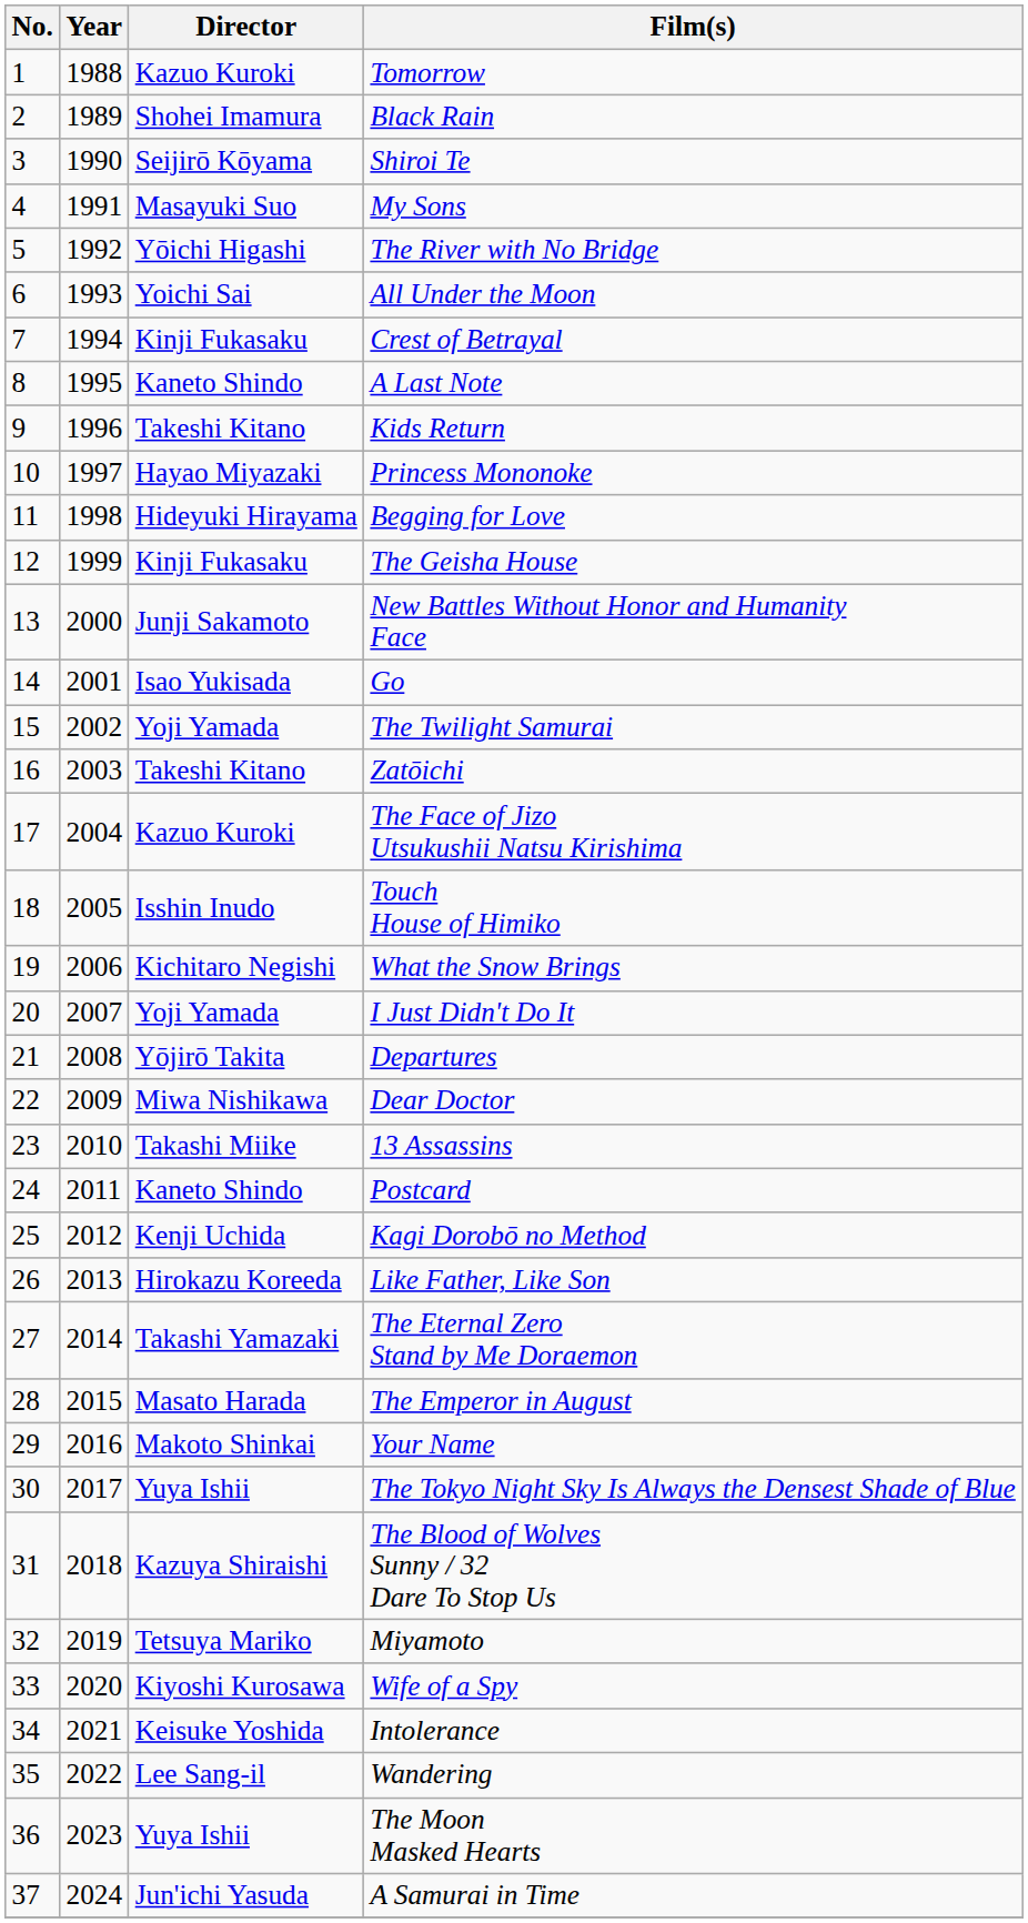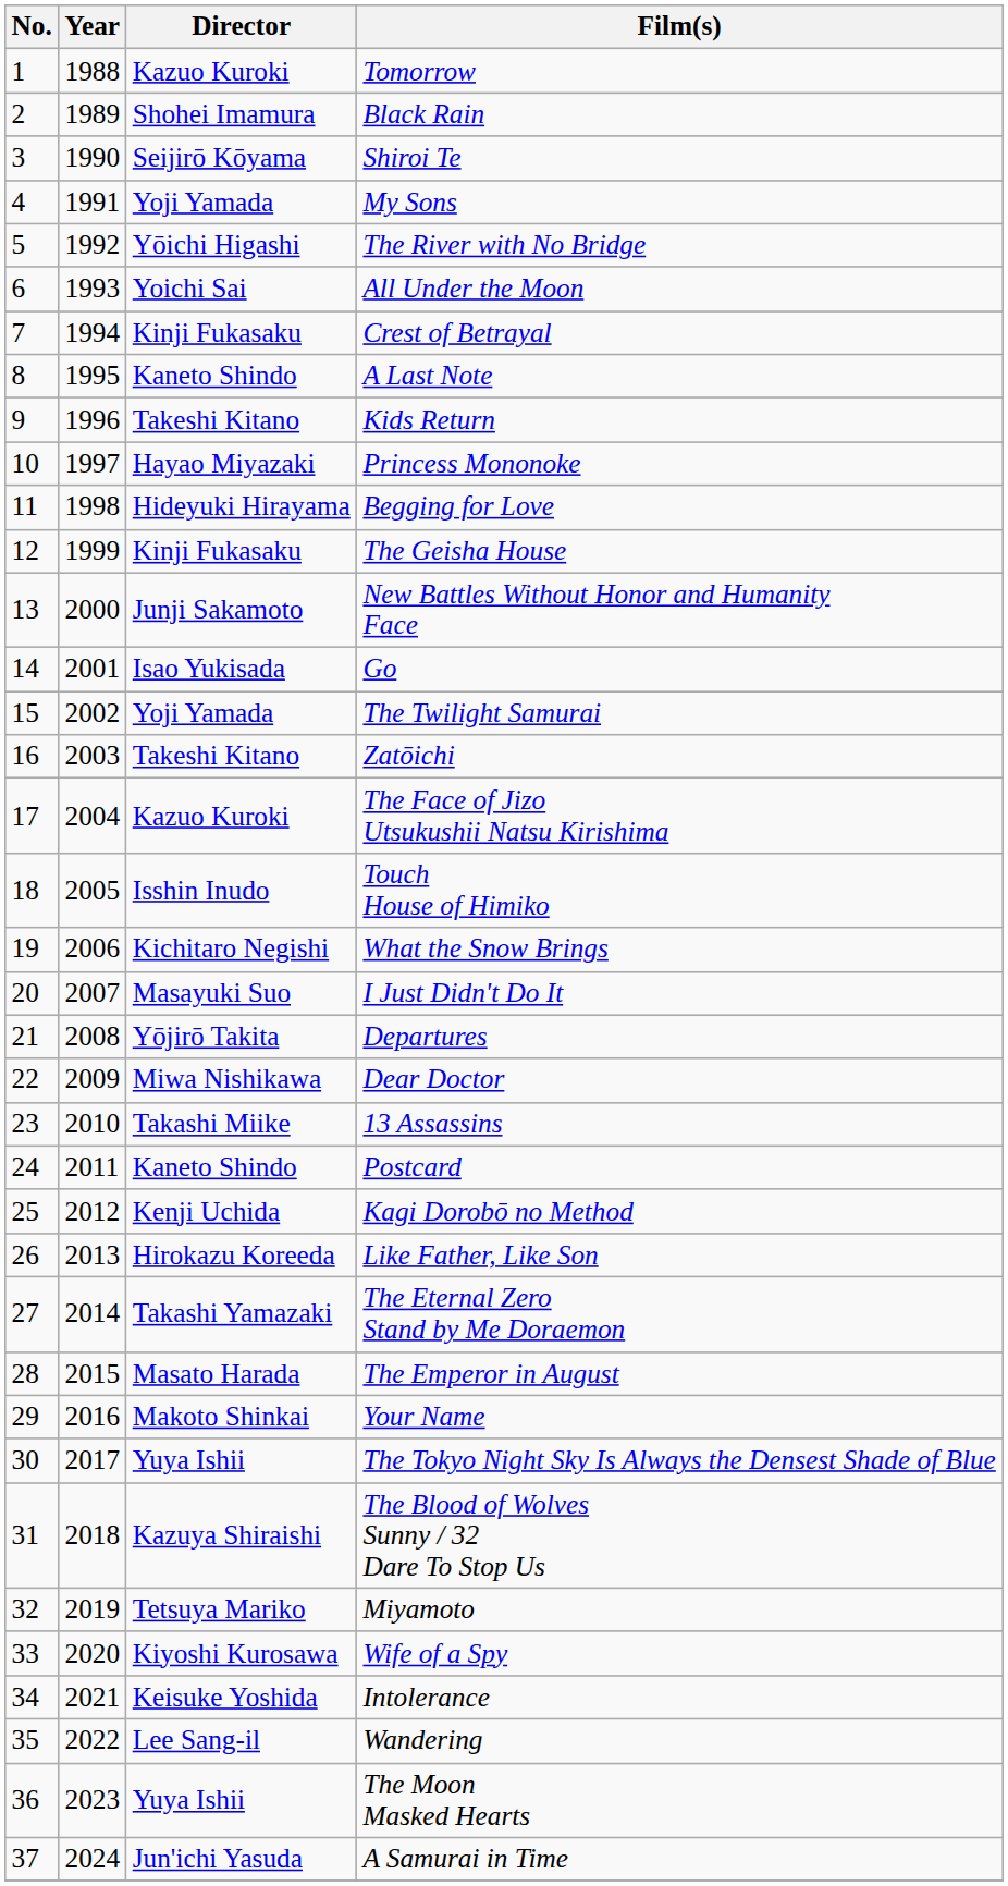 <table class="wikitable">
 <tr>
 <th>No.</th>
 <th>Year</th>
 <th>Director</th>
 <th>Film(s)</th>
 </tr>
 <tr>
 <td>1</td>
 <td>1988</td>
 <td><a href='#'>Kazuo Kuroki</a></td>
 <td><em><a href='#'>Tomorrow</a></em></td>
 </tr>
 <tr>
 <td>2</td>
 <td>1989</td>
 <td><a href='#'>Shohei Imamura</a></td>
 <td><em><a href='#'>Black Rain</a></em></td>
 </tr>
 <tr>
 <td>3</td>
 <td>1990</td>
 <td><a href='#'>Seijirō Kōyama</a></td>
 <td><em><a href='#'>Shiroi Te</a></em></td>
 </tr>
 <tr>
 <td>4</td>
 <td>1991</td>
-<td><a href='#'>Masayuki Suo</a></td>
+<td><a href='#'>Yoji Yamada</a></td>
 <td><em><a href='#'>My Sons</a></em></td>
 </tr>
 <tr>
 <td>5</td>
 <td>1992</td>
 <td><a href='#'>Yōichi Higashi</a></td>
 <td><em><a href='#'>The River with No Bridge</a></em></td>
 </tr>
 <tr>
 <td>6</td>
 <td>1993</td>
 <td><a href='#'>Yoichi Sai</a></td>
 <td><em><a href='#'>All Under the Moon</a></em></td>
 </tr>
 <tr>
 <td>7</td>
 <td>1994</td>
 <td><a href='#'>Kinji Fukasaku</a></td>
 <td><em><a href='#'>Crest of Betrayal</a></em></td>
 </tr>
 <tr>
 <td>8</td>
 <td>1995</td>
 <td><a href='#'>Kaneto Shindo</a></td>
 <td><em><a href='#'>A Last Note</a></em></td>
 </tr>
 <tr>
 <td>9</td>
 <td>1996</td>
 <td><a href='#'>Takeshi Kitano</a></td>
 <td><em><a href='#'>Kids Return</a></em></td>
 </tr>
 <tr>
 <td>10</td>
 <td>1997</td>
 <td><a href='#'>Hayao Miyazaki</a></td>
 <td><em><a href='#'>Princess Mononoke</a></em></td>
 </tr>
 <tr>
 <td>11</td>
 <td>1998</td>
 <td><a href='#'>Hideyuki Hirayama</a></td>
 <td><em><a href='#'>Begging for Love</a></em></td>
 </tr>
 <tr>
 <td>12</td>
 <td>1999</td>
 <td><a href='#'>Kinji Fukasaku</a></td>
 <td><em><a href='#'>The Geisha House</a></em></td>
 </tr>
 <tr>
 <td>13</td>
 <td>2000</td>
 <td><a href='#'>Junji Sakamoto</a></td>
 <td><em><a href='#'>New Battles Without Honor and Humanity</a></em><br><em><a href='#'>Face</a></em></td>
 </tr>
 <tr>
 <td>14</td>
 <td>2001</td>
 <td><a href='#'>Isao Yukisada</a></td>
 <td><em><a href='#'>Go</a></em></td>
 </tr>
 <tr>
 <td>15</td>
 <td>2002</td>
 <td><a href='#'>Yoji Yamada</a></td>
 <td><em><a href='#'>The Twilight Samurai</a></em></td>
 </tr>
 <tr>
 <td>16</td>
 <td>2003</td>
 <td><a href='#'>Takeshi Kitano</a></td>
 <td><em><a href='#'>Zatōichi</a></em></td>
 </tr>
 <tr>
 <td>17</td>
 <td>2004</td>
 <td><a href='#'>Kazuo Kuroki</a></td>
 <td><em><a href='#'>The Face of Jizo</a></em><br><em><a href='#'>Utsukushii Natsu Kirishima</a></em></td>
 </tr>
 <tr>
 <td>18</td>
 <td>2005</td>
 <td><a href='#'>Isshin Inudo</a></td>
 <td><em><a href='#'>Touch</a></em><br><em><a href='#'>House of Himiko</a></em></td>
 </tr>
 <tr>
 <td>19</td>
 <td>2006</td>
 <td><a href='#'>Kichitaro Negishi</a></td>
 <td><em><a href='#'>What the Snow Brings</a></em></td>
 </tr>
 <tr>
 <td>20</td>
 <td>2007</td>
-<td><a href='#'>Yoji Yamada</a></td>
+<td><a href='#'>Masayuki Suo</a></td>
 <td><em><a href='#'>I Just Didn't Do It</a></em></td>
 </tr>
 <tr>
 <td>21</td>
 <td>2008</td>
 <td><a href='#'>Yōjirō Takita</a></td>
 <td><em><a href='#'>Departures</a></em></td>
 </tr>
 <tr>
 <td>22</td>
 <td>2009</td>
 <td><a href='#'>Miwa Nishikawa</a></td>
 <td><em><a href='#'>Dear Doctor</a></em></td>
 </tr>
 <tr>
 <td>23</td>
 <td>2010</td>
 <td><a href='#'>Takashi Miike</a></td>
 <td><em><a href='#'>13 Assassins</a></em></td>
 </tr>
 <tr>
 <td>24</td>
 <td>2011</td>
 <td><a href='#'>Kaneto Shindo</a></td>
 <td><em><a href='#'>Postcard</a></em></td>
 </tr>
 <tr>
 <td>25</td>
 <td>2012</td>
 <td><a href='#'>Kenji Uchida</a></td>
 <td><em><a href='#'>Kagi Dorobō no Method</a></em></td>
 </tr>
 <tr>
 <td>26</td>
 <td>2013</td>
 <td><a href='#'>Hirokazu Koreeda</a></td>
 <td><em><a href='#'>Like Father, Like Son</a></em></td>
 </tr>
 <tr>
 <td>27</td>
 <td>2014</td>
 <td><a href='#'>Takashi Yamazaki</a></td>
 <td><em><a href='#'>The Eternal Zero</a></em><br><em><a href='#'>Stand by Me Doraemon</a></em></td>
 </tr>
 <tr>
 <td>28</td>
 <td>2015</td>
 <td><a href='#'>Masato Harada</a></td>
 <td><em><a href='#'>The Emperor in August</a></em></td>
 </tr>
 <tr>
 <td>29</td>
 <td>2016</td>
 <td><a href='#'>Makoto Shinkai</a></td>
 <td><em><a href='#'>Your Name</a></em></td>
 </tr>
 <tr>
 <td>30</td>
 <td>2017</td>
 <td><a href='#'>Yuya Ishii</a></td>
 <td><em><a href='#'>The Tokyo Night Sky Is Always the Densest Shade of Blue</a></em></td>
 </tr>
 <tr>
 <td>31</td>
 <td>2018</td>
 <td><a href='#'>Kazuya Shiraishi</a></td>
 <td><em><a href='#'>The Blood of Wolves</a></em><br><em>Sunny / 32</em><br><em>Dare To Stop Us</em></td>
 </tr>
 <tr>
 <td>32</td>
 <td>2019</td>
 <td><a href='#'>Tetsuya Mariko</a></td>
 <td><em>Miyamoto</em></td>
 </tr>
 <tr>
 <td>33</td>
 <td>2020</td>
 <td><a href='#'>Kiyoshi Kurosawa</a></td>
 <td><em><a href='#'>Wife of a Spy</a></em></td>
 </tr>
 <tr>
 <td>34</td>
 <td>2021</td>
 <td><a href='#'>Keisuke Yoshida</a></td>
 <td><em>Intolerance</em></td>
 </tr>
 <tr>
 <td>35</td>
 <td>2022</td>
 <td><a href='#'>Lee Sang-il</a></td>
 <td><em>Wandering</em></td>
 </tr>
 <tr>
 <td>36</td>
 <td>2023</td>
 <td><a href='#'>Yuya Ishii</a></td>
 <td><em>The Moon</em><br><em>Masked Hearts</em></td>
 </tr>
 <tr>
 <td>37</td>
 <td>2024</td>
 <td><a href='#'>Jun'ichi Yasuda</a></td>
 <td><em>A Samurai in Time</em></td>
 </tr>
 <tr>
 </tr>
 </table>
